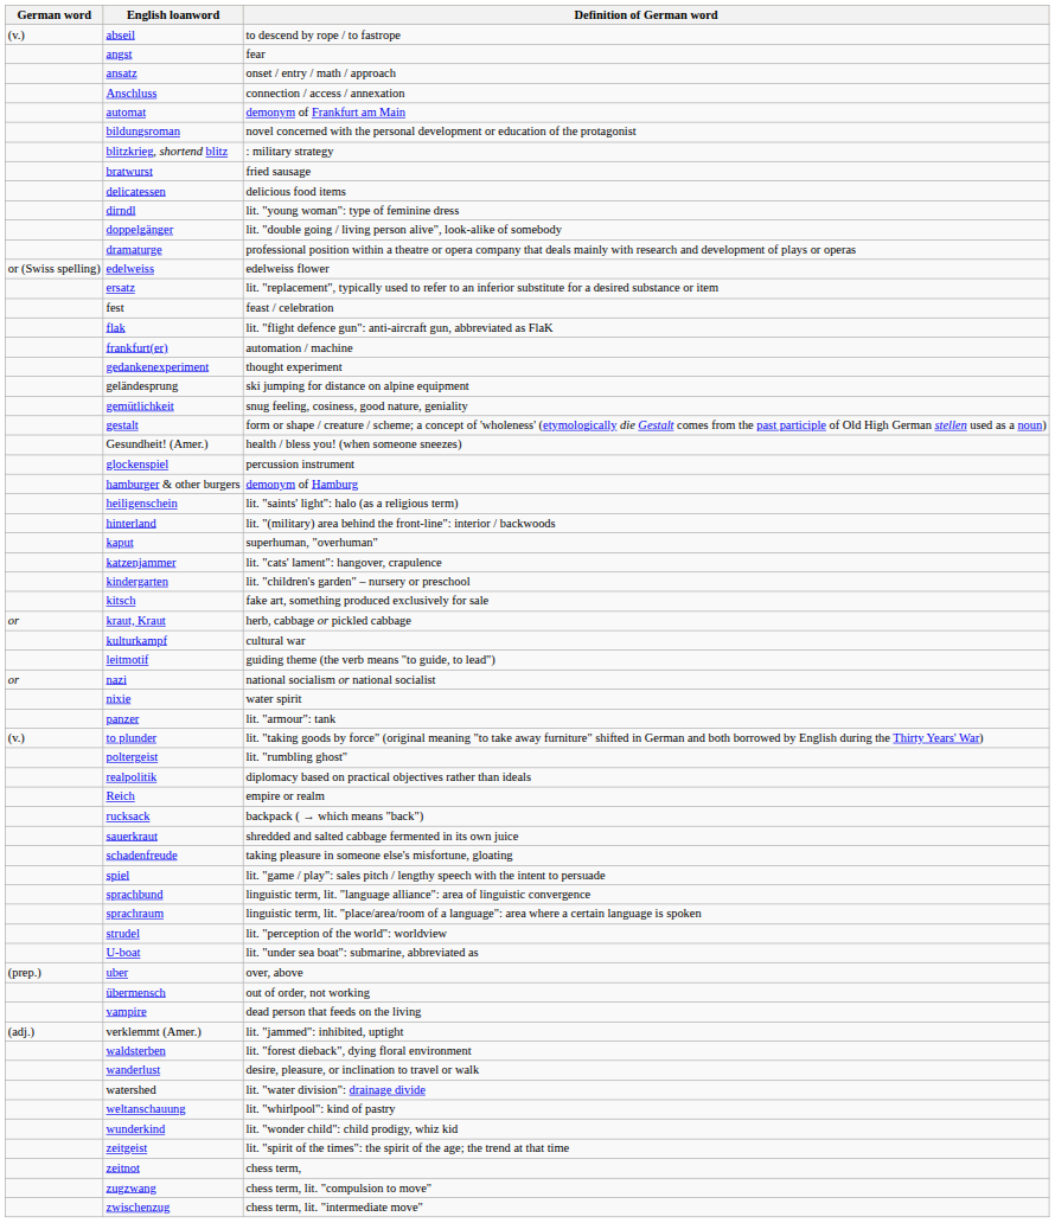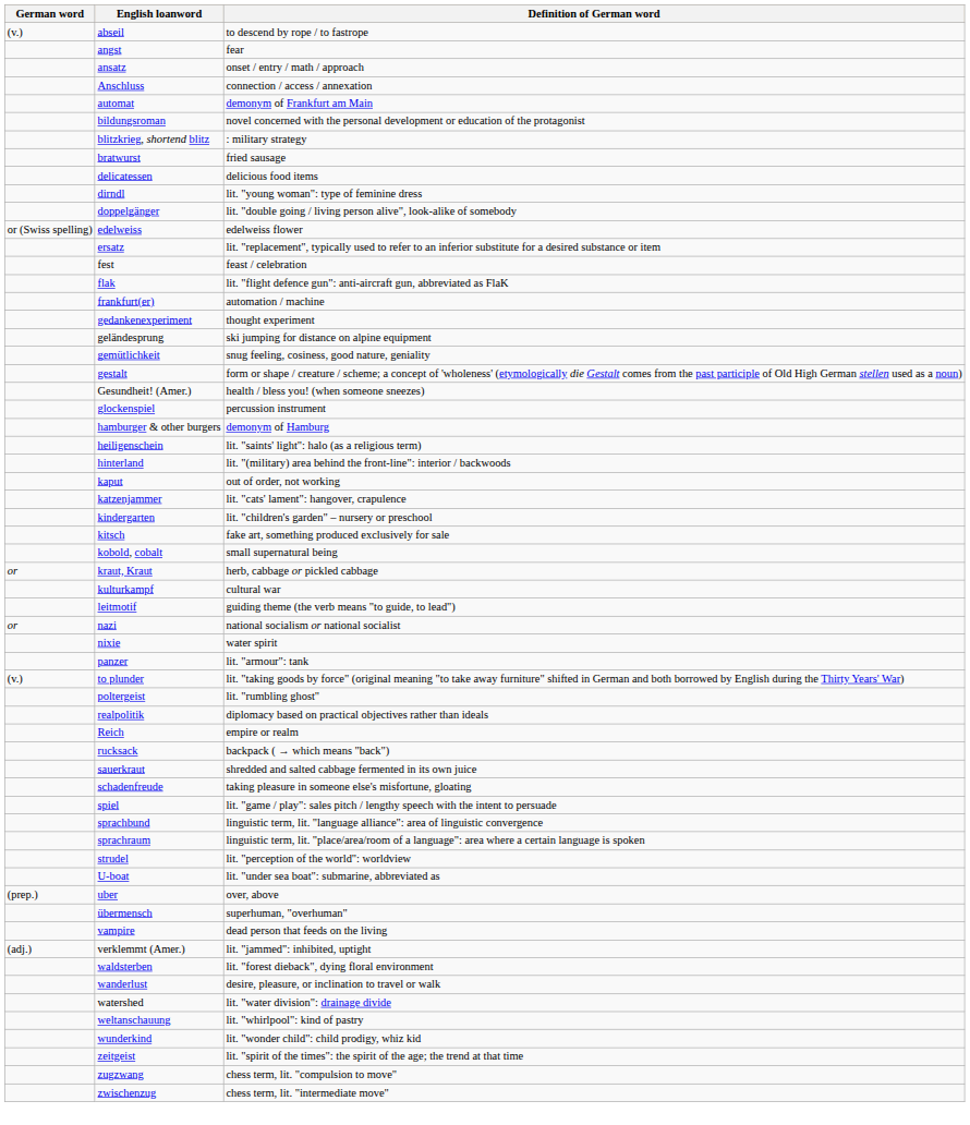 <table class="wikitable sortable">
 <tr style="background:#FFDEAD;">
 <th>German word</th>
 <th>English loanword</th>
 <th>Definition of German word</th>
 </tr>
 <tr>
 <td> (v.)</td>
 <td><a href='#'>abseil</a></td>
 <td>to descend by rope / to fastrope</td>
 </tr>
 <tr>
 <td></td>
 <td><a href='#'>angst</a></td>
 <td>fear</td>
 </tr>
 <tr>
 <td></td>
 <td><a href='#'>ansatz</a></td>
 <td>onset / entry / math / approach</td>
 </tr>
 <tr>
 <td></td>
 <td><a href='#'>Anschluss</a></td>
 <td>connection / access / annexation</td>
 </tr>
 <tr>
 <td></td>
 <td><a href='#'>automat</a></td>
 <td><a href='#'>demonym</a> of <a href='#'>Frankfurt am Main</a></td>
 </tr>
 <tr>
 <td></td>
 <td><a href='#'>bildungsroman</a></td>
 <td>novel concerned with the personal development or education of the protagonist</td>
 </tr>
 <tr>
 <td></td>
 <td><a href='#'>blitzkrieg</a>, <em>shortend</em> <a href='#'>blitz</a></td>
 <td>: military strategy</td>
 </tr>
 <tr>
 <td></td>
 <td><a href='#'>bratwurst</a></td>
 <td>fried sausage</td>
 </tr>
 <tr>
 <td></td>
 <td><a href='#'>delicatessen</a></td>
 <td>delicious food items</td>
 </tr>
 <tr>
 <td></td>
 <td><a href='#'>dirndl</a></td>
 <td>lit. "young woman": type of feminine dress</td>
 </tr>
 <tr>
 <td></td>
 <td><a href='#'>doppelgänger</a></td>
 <td>lit. "double going / living person alive", look-alike of somebody</td>
-</tr>
-<tr>
-<td></td>
-<td><a href='#'>dramaturge</a></td>
-<td>professional position within a theatre or opera company that deals mainly with research and development of plays or operas</td>
 </tr>
 <tr>
 <td> or  (Swiss spelling)</td>
 <td><a href='#'>edelweiss</a></td>
 <td>edelweiss flower</td>
 </tr>
 <tr>
 <td></td>
 <td><a href='#'>ersatz</a></td>
 <td>lit. "replacement", typically used to refer to an inferior substitute for a desired substance or item</td>
 </tr>
 <tr>
 <td></td>
 <td>fest</td>
 <td>feast / celebration</td>
 </tr>
 <tr>
 <td></td>
 <td><a href='#'>flak</a></td>
 <td>lit. "flight defence gun": anti-aircraft gun, abbreviated as FlaK</td>
 </tr>
 <tr>
 <td></td>
 <td><a href='#'>frankfurt(er)</a></td>
 <td>automation / machine</td>
 </tr>
 <tr>
 <td></td>
 <td><a href='#'>gedankenexperiment</a></td>
 <td>thought experiment</td>
 </tr>
 <tr>
 <td></td>
 <td>geländesprung</td>
 <td>ski jumping for distance on alpine equipment</td>
 </tr>
 <tr>
 <td></td>
 <td><a href='#'>gemütlichkeit</a></td>
 <td>snug feeling, cosiness, good nature, geniality</td>
 </tr>
 <tr>
 <td></td>
 <td><a href='#'>gestalt</a></td>
 <td>form or shape / creature / scheme; a concept of 'wholeness' (<a href='#'>etymologically</a> <em>die <a href='#'>Gestalt</a></em> comes from the <a href='#'>past participle</a> of Old High German <em><a href='#'>stellen</a></em> used as a <a href='#'>noun</a>)</td>
 </tr>
 <tr>
 <td></td>
 <td>Gesundheit! (Amer.)</td>
 <td>health / bless you! (when someone sneezes)</td>
 </tr>
 <tr>
 <td></td>
 <td><a href='#'>glockenspiel</a></td>
 <td>percussion instrument</td>
 </tr>
 <tr>
 <td></td>
 <td><a href='#'>hamburger</a> & other burgers</td>
 <td><a href='#'>demonym</a> of <a href='#'>Hamburg</a></td>
 </tr>
 <tr>
 <td></td>
 <td><a href='#'>heiligenschein</a></td>
 <td>lit. "saints' light": halo (as a religious term)</td>
 </tr>
 <tr>
 <td></td>
 <td><a href='#'>hinterland</a></td>
 <td>lit. "(military) area behind the front-line": interior / backwoods</td>
 </tr>
 <tr>
 <td></td>
 <td><a href='#'>kaput</a></td>
-<td>superhuman, "overhuman"</td>
+<td>out of order, not working</td>
 </tr>
 <tr>
 <td></td>
 <td><a href='#'>katzenjammer</a></td>
 <td>lit. "cats' lament": hangover, crapulence</td>
 </tr>
 <tr>
 <td></td>
 <td><a href='#'>kindergarten</a></td>
 <td>lit. "children's garden" – nursery or preschool</td>
 </tr>
 <tr>
 <td></td>
 <td><a href='#'>kitsch</a></td>
 <td>fake art, something produced exclusively for sale</td>
+</tr>
+<tr>
+<td></td>
+<td><a href='#'>kobold</a>, <a href='#'>cobalt</a></td>
+<td>small supernatural being</td>
 </tr>
 <tr>
 <td> <em>or</em> </td>
 <td><a href='#'>kraut, Kraut</a></td>
 <td>herb, cabbage <em>or</em> pickled cabbage</td>
 </tr>
 <tr>
 <td></td>
 <td><a href='#'>kulturkampf</a></td>
 <td>cultural war</td>
 </tr>
 <tr>
 <td></td>
 <td><a href='#'>leitmotif</a></td>
 <td>guiding theme (the verb  means "to guide, to lead")</td>
 </tr>
 <tr>
 <td> <em>or</em> </td>
 <td><a href='#'>nazi</a></td>
 <td>national socialism <em>or</em> national socialist</td>
 </tr>
 <tr>
 <td></td>
 <td><a href='#'>nixie</a></td>
 <td>water spirit</td>
 </tr>
 <tr>
 <td></td>
 <td><a href='#'>panzer</a></td>
 <td>lit. "armour": tank</td>
 </tr>
 <tr>
 <td> (v.)</td>
 <td><a href='#'>to plunder</a></td>
 <td>lit. "taking goods by force" (original meaning "to take away furniture" shifted in German and both borrowed by English during the <a href='#'>Thirty Years' War</a>)</td>
 </tr>
 <tr>
 <td></td>
 <td><a href='#'>poltergeist</a></td>
 <td>lit. "rumbling ghost"</td>
 </tr>
 <tr>
 <td></td>
 <td><a href='#'>realpolitik</a></td>
 <td>diplomacy based on practical objectives rather than ideals</td>
 </tr>
 <tr>
 <td></td>
 <td><a href='#'>Reich</a></td>
 <td>empire or realm</td>
 </tr>
 <tr>
 <td></td>
 <td><a href='#'>rucksack</a></td>
 <td>backpack ( →  which means "back")</td>
 </tr>
 <tr>
 <td></td>
 <td><a href='#'>sauerkraut</a></td>
 <td>shredded and salted cabbage fermented in its own juice</td>
 </tr>
 <tr>
 <td></td>
 <td><a href='#'>schadenfreude</a></td>
 <td>taking pleasure in someone else's misfortune, gloating</td>
 </tr>
 <tr>
 <td></td>
 <td><a href='#'>spiel</a></td>
 <td>lit. "game / play": sales pitch / lengthy speech with the intent to persuade</td>
 </tr>
 <tr>
 <td></td>
 <td><a href='#'>sprachbund</a></td>
 <td>linguistic term, lit. "language alliance": area of linguistic convergence</td>
 </tr>
 <tr>
 <td></td>
 <td><a href='#'>sprachraum</a></td>
 <td>linguistic term, lit. "place/area/room of a language": area where a certain language is spoken</td>
 </tr>
 <tr>
 <td></td>
 <td><a href='#'>strudel</a></td>
 <td>lit. "perception of the world": worldview</td>
 </tr>
 <tr>
 <td></td>
 <td><a href='#'>U-boat</a></td>
 <td>lit. "under sea boat": submarine, abbreviated as </td>
 </tr>
 <tr>
 <td> (prep.)</td>
 <td><a href='#'>uber</a></td>
 <td>over, above</td>
 </tr>
 <tr>
 <td></td>
 <td><a href='#'>übermensch</a></td>
-<td>out of order, not working</td>
+<td>superhuman, "overhuman"</td>
 </tr>
 <tr>
 <td></td>
 <td><a href='#'>vampire</a></td>
 <td>dead person that feeds on the living</td>
 </tr>
 <tr>
 <td> (adj.)</td>
 <td>verklemmt (Amer.)</td>
 <td>lit. "jammed": inhibited, uptight</td>
 </tr>
 <tr>
 <td></td>
 <td><a href='#'>waldsterben</a></td>
 <td>lit. "forest dieback", dying floral environment</td>
 </tr>
 <tr>
 <td></td>
 <td><a href='#'>wanderlust</a></td>
 <td>desire, pleasure, or inclination to travel or walk</td>
 </tr>
 <tr>
 <td></td>
 <td>watershed</td>
 <td>lit. "water division": <a href='#'>drainage divide</a></td>
 </tr>
 <tr>
 <td></td>
 <td><a href='#'>weltanschauung</a></td>
 <td>lit. "whirlpool": kind of pastry</td>
 </tr>
 <tr>
 <td></td>
 <td><a href='#'>wunderkind</a></td>
 <td>lit. "wonder child": child prodigy, whiz kid</td>
 </tr>
 <tr>
 <td></td>
 <td><a href='#'>zeitgeist</a></td>
 <td>lit. "spirit of the times": the spirit of the age; the trend at that time</td>
 </tr>
 <tr>
 <td></td>
-<td><a href='#'>zeitnot</a></td>
-<td>chess term, </td>
-</tr>
-<tr>
-<td></td>
 <td><a href='#'>zugzwang</a></td>
 <td>chess term, lit. "compulsion to move"</td>
 </tr>
 <tr>
 <td></td>
 <td><a href='#'>zwischenzug</a></td>
 <td>chess term, lit. "intermediate move"</td>
 </tr>
 </table>
